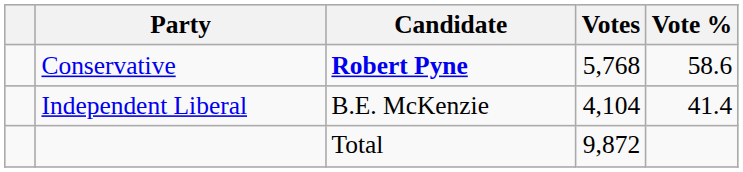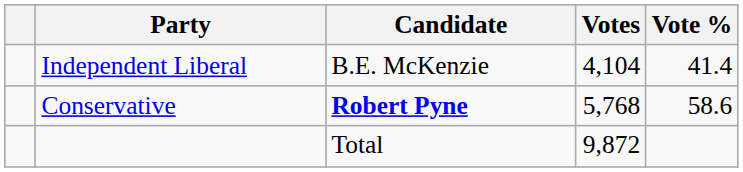 <table class="wikitable">
 <tr>
 <th></th>
 <th scope="col" width="175">Party</th>
 <th scope="col" width="150">Candidate</th>
 <th>Votes</th>
 <th>Vote %</th>
 </tr>
 <tr>
 <td>   </td>
+<td><a href='#'>Independent Liberal</a></td>
+<td>B.E. McKenzie</td>
+<td align=right>4,104</td>
+<td align=right>41.4</td>
+</tr>
+<tr>
+<td>   </td>
 <td><a href='#'>Conservative</a></td>
 <td><strong><a href='#'>Robert Pyne</a></strong></td>
 <td align=right>5,768</td>
 <td align=right>58.6</td>
-</tr>
-<tr>
-<td>   </td>
-<td><a href='#'>Independent Liberal</a></td>
-<td>B.E. McKenzie</td>
-<td align=right>4,104</td>
-<td align=right>41.4</td>
 </tr>
 <tr>
 <td></td>
 <td></td>
 <td>Total</td>
 <td align=right>9,872</td>
 <td></td>
 </tr>
 </table>
